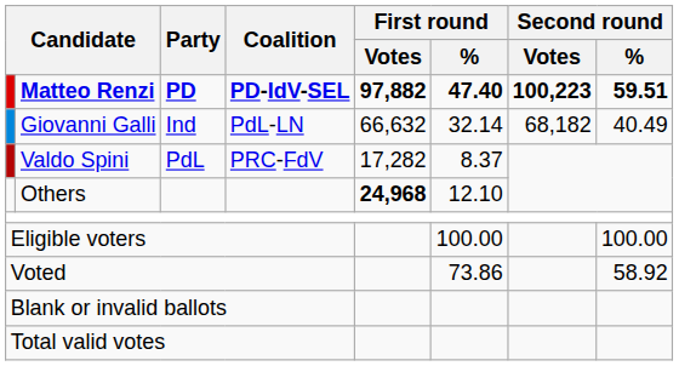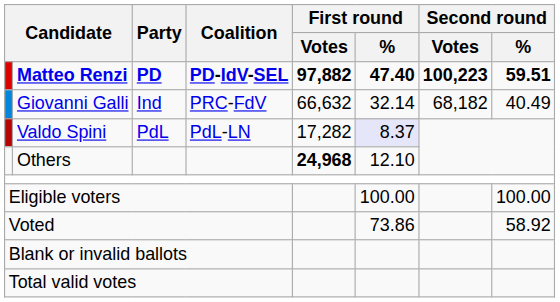 <table class="wikitable centre">
 <tr>
 <th scope="col" rowspan=2 colspan=2>Candidate</th>
 <th scope="col" rowspan=2 colspan=1>Party</th>
 <th scope="col" rowspan=2 colspan=1>Coalition</th>
 <th scope="col" colspan=2>First round</th>
 <th scope="col" colspan=2>Second round</th>
 </tr>
 <tr>
 <th scope="col">Votes</th>
 <th scope="col">%</th>
 <th scope="col">Votes</th>
 <th scope="col">%</th>
 </tr>
 <tr>
 <td bgcolor="#dd0000"></td>
 <td><strong><a href='#'>Matteo Renzi</a></strong></td>
 <td><strong><a href='#'>PD</a></strong></td>
 <td><strong><a href='#'>PD</a>-<a href='#'>IdV</a>-<a href='#'>SEL</a></strong></td>
 <td style="text-align: right"><strong>97,882</strong></td>
 <td style="text-align: right"><strong>47.40</strong></td>
 <td style="text-align: right"><strong>100,223</strong></td>
 <td style="text-align: right"><strong>59.51</strong></td>
 </tr>
 <tr>
 <td bgcolor="#0087DC"></td>
 <td><a href='#'>Giovanni Galli</a></td>
 <td><a href='#'>Ind</a></td>
-<td><a href='#'>PdL</a>-<a href='#'>LN</a></td>
+<td><a href='#'>PRC</a>-<a href='#'>FdV</a></td>
 <td style="text-align: right">66,632</td>
 <td style="text-align: right">32.14</td>
 <td style="text-align: right">68,182</td>
 <td style="text-align: right">40.49</td>
 </tr>
 <tr>
 <td bgcolor="#B40404"></td>
 <td><a href='#'>Valdo Spini</a></td>
 <td><a href='#'>PdL</a></td>
-<td><a href='#'>PRC</a>-<a href='#'>FdV</a></td>
+<td><a href='#'>PdL</a>-<a href='#'>LN</a></td>
 <td style="text-align: right">17,282</td>
-<td style="text-align: right">8.37</td>
+<td style="background: lavender; text-align: right">8.37</td>
 </tr>
 <tr>
 <td bgcolor=""></td>
 <td>Others</td>
 <td></td>
 <td></td>
 <td style="text-align: right"><strong>24,968</strong></td>
 <td style="text-align: right">12.10</td>
 </tr>
 <tr bgcolor=white>
 <td colspan=8></td>
 </tr>
 <tr>
 <td colspan=4>Eligible voters</td>
 <td style="text-align: right"></td>
 <td style="text-align: right">100.00</td>
 <td style="text-align: right"></td>
 <td style="text-align: right">100.00</td>
 </tr>
 <tr>
 <td colspan=4>Voted</td>
 <td style="text-align: right"></td>
 <td style="text-align: right">73.86</td>
 <td style="text-align: right"></td>
 <td style="text-align: right">58.92</td>
 </tr>
 <tr>
 <td colspan=4>Blank or invalid ballots</td>
 <td style="text-align: right"></td>
 <td style="text-align: right"></td>
 <td style="text-align: right"></td>
 <td style="text-align: right"></td>
 </tr>
 <tr>
 <td colspan=4>Total valid votes</td>
 <td style="text-align: right"></td>
 <td style="text-align: right"></td>
 <td style="text-align: right"></td>
 <td style="text-align: right"></td>
 </tr>
 </table>
